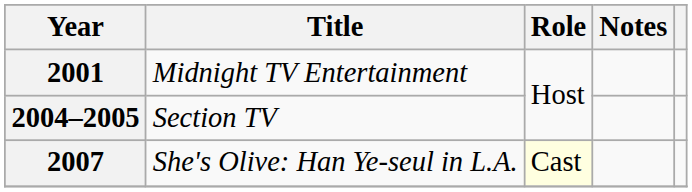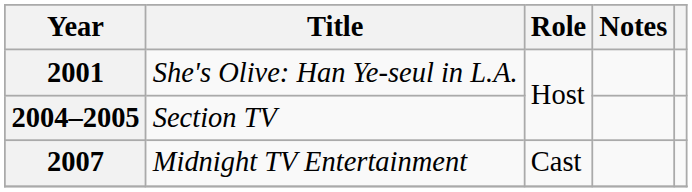 <table class="wikitable plainrowheaders sortable">
 <tr>
 <th scope="col">Year</th>
 <th scope="col">Title</th>
 <th scope="col">Role</th>
 <th scope="col" class="unsortable">Notes</th>
 <th scope="col" class="unsortable"></th>
 </tr>
 <tr>
 <th scope="row">2001</th>
-<td><em>Midnight TV Entertainment</em></td>
+<td><em>She's Olive: Han Ye-seul in L.A.</em></td>
 <td rowspan=2>Host</td>
 <td></td>
 <td style="text-align:center"></td>
 </tr>
 <tr>
 <th scope="row">2004–2005</th>
 <td><em>Section TV</em></td>
 <td></td>
 <td style="text-align:center"></td>
 </tr>
 <tr>
 <th scope="row">2007</th>
-<td><em>She's Olive: Han Ye-seul in L.A.</em></td>
-<td style="background: lightyellow;">Cast</td>
+<td><em>Midnight TV Entertainment</em></td>
+<td>Cast</td>
 <td></td>
 <td style="text-align:center"></td>
 </tr>
 <tr>
 </tr>
 </table>
